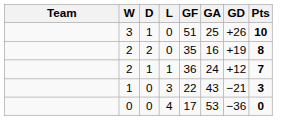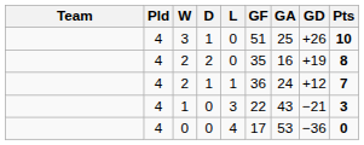 <table class="wikitable" style="text-align:center;">
 <tr>
 <th width=150>Team</th>
+<th width=20>Pld</th>
 <th width=20>W</th>
 <th width=20>D</th>
 <th width=20>L</th>
 <th width=20>GF</th>
 <th width=20>GA</th>
 <th width=20>GD</th>
 <th width=20>Pts</th>
 </tr>
 <tr>
 <td align="left"></td>
+<td>4</td>
 <td>3</td>
 <td>1</td>
 <td>0</td>
 <td>51</td>
 <td>25</td>
 <td>+26</td>
 <td><strong>10</strong></td>
 </tr>
 <tr>
 <td align="left"></td>
+<td>4</td>
 <td>2</td>
 <td>2</td>
 <td>0</td>
 <td>35</td>
 <td>16</td>
 <td>+19</td>
 <td><strong>8</strong></td>
 </tr>
 <tr>
 <td align="left"></td>
+<td>4</td>
 <td>2</td>
 <td>1</td>
 <td>1</td>
 <td>36</td>
 <td>24</td>
 <td>+12</td>
 <td><strong>7</strong></td>
 </tr>
 <tr>
 <td align="left"></td>
+<td>4</td>
 <td>1</td>
 <td>0</td>
 <td>3</td>
 <td>22</td>
 <td>43</td>
 <td>−21</td>
 <td><strong>3</strong></td>
 </tr>
 <tr>
 <td align="left"></td>
+<td>4</td>
 <td>0</td>
 <td>0</td>
 <td>4</td>
 <td>17</td>
 <td>53</td>
 <td>−36</td>
 <td><strong>0</strong></td>
 </tr>
 </table>
